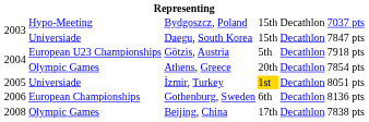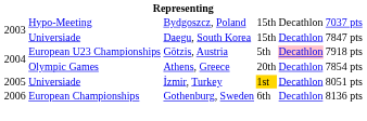 <table>
 <tr>
 <th colspan="6">Representing </th>
 </tr>
 <tr>
 <td rowspan=2>2003</td>
 <td><a href='#'>Hypo-Meeting</a></td>
 <td><a href='#'>Bydgoszcz</a>, <a href='#'>Poland</a></td>
 <td>15th</td>
 <td>Decathlon</td>
 <td><a href='#'>7037 pts</a></td>
 </tr>
 <tr>
 <td><a href='#'>Universiade</a></td>
 <td><a href='#'>Daegu</a>, <a href='#'>South Korea</a></td>
 <td>15th</td>
 <td><a href='#'>Decathlon</a></td>
 <td>7847 pts</td>
 </tr>
 <tr>
 <td rowspan=2>2004</td>
 <td><a href='#'>European U23 Championships</a></td>
 <td><a href='#'>Götzis</a>, <a href='#'>Austria</a></td>
 <td>5th</td>
-<td><a href='#'>Decathlon</a></td>
+<td style="background: pink;"><a href='#'>Decathlon</a></td>
 <td>7918 pts</td>
 </tr>
 <tr>
 <td><a href='#'>Olympic Games</a></td>
 <td><a href='#'>Athens</a>, <a href='#'>Greece</a></td>
 <td>20th</td>
 <td><a href='#'>Decathlon</a></td>
 <td>7854 pts</td>
 </tr>
 <tr>
 <td>2005</td>
 <td><a href='#'>Universiade</a></td>
 <td><a href='#'>İzmir</a>, <a href='#'>Turkey</a></td>
 <td bgcolor="gold">1st</td>
 <td><a href='#'>Decathlon</a></td>
 <td>8051 pts</td>
 </tr>
 <tr>
 <td>2006</td>
 <td><a href='#'>European Championships</a></td>
 <td><a href='#'>Gothenburg</a>, <a href='#'>Sweden</a></td>
 <td>6th</td>
 <td><a href='#'>Decathlon</a></td>
 <td>8136 pts</td>
 </tr>
-<tr>
-<td>2008</td>
-<td><a href='#'>Olympic Games</a></td>
-<td><a href='#'>Beijing</a>, <a href='#'>China</a></td>
-<td>17th</td>
-<td><a href='#'>Decathlon</a></td>
-<td>7838 pts</td>
-</tr>
 </table>
